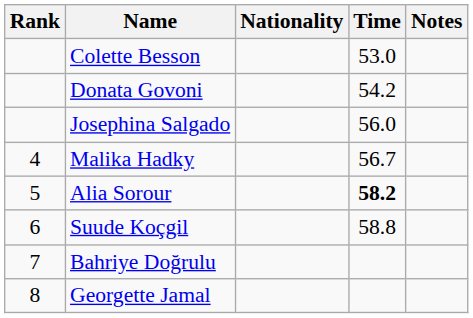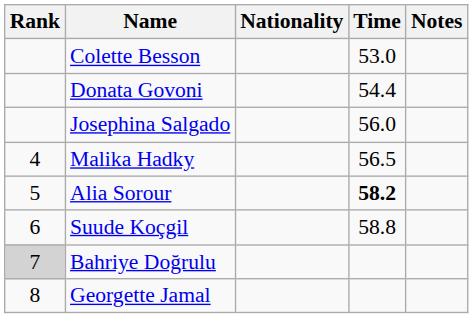 <table class="wikitable sortable" style="text-align:center">
 <tr>
 <th>Rank</th>
 <th>Name</th>
 <th>Nationality</th>
 <th>Time</th>
 <th>Notes</th>
 </tr>
 <tr>
 <td></td>
 <td align=left><a href='#'>Colette Besson</a></td>
 <td align=left></td>
 <td>53.0</td>
 <td></td>
 </tr>
 <tr>
 <td></td>
 <td align=left><a href='#'>Donata Govoni</a></td>
 <td align=left></td>
-<td>54.2</td>
+<td>54.4</td>
 <td></td>
 </tr>
 <tr>
 <td></td>
 <td align=left><a href='#'>Josephina Salgado</a></td>
 <td align=left></td>
 <td>56.0</td>
 <td></td>
 </tr>
 <tr>
 <td>4</td>
 <td align=left><a href='#'>Malika Hadky</a></td>
 <td align=left></td>
-<td>56.7</td>
+<td>56.5</td>
 <td></td>
 </tr>
 <tr>
 <td>5</td>
 <td align=left><a href='#'>Alia Sorour</a></td>
 <td align=left></td>
 <td><strong>58.2</strong></td>
 <td></td>
 </tr>
 <tr>
 <td>6</td>
 <td align=left><a href='#'>Suude Koçgil</a></td>
 <td align=left></td>
 <td>58.8</td>
 <td></td>
 </tr>
 <tr>
-<td>7</td>
+<td style="background: lightgrey;">7</td>
 <td align=left><a href='#'>Bahriye Doğrulu</a></td>
 <td align=left></td>
 <td></td>
 <td></td>
 </tr>
 <tr>
 <td>8</td>
 <td align=left><a href='#'>Georgette Jamal</a></td>
 <td align=left></td>
 <td></td>
 <td></td>
 </tr>
 </table>
